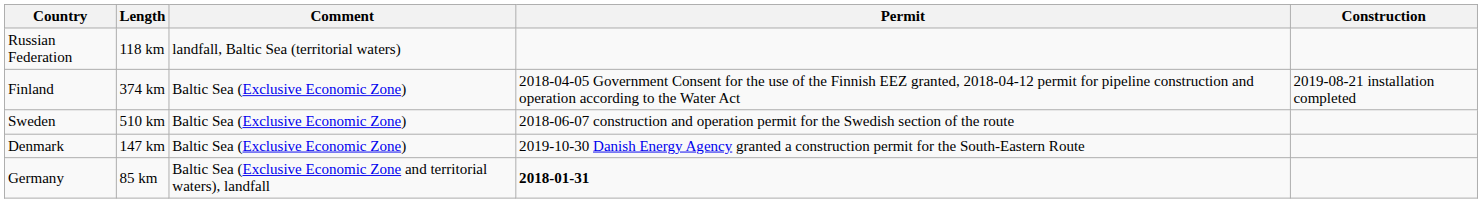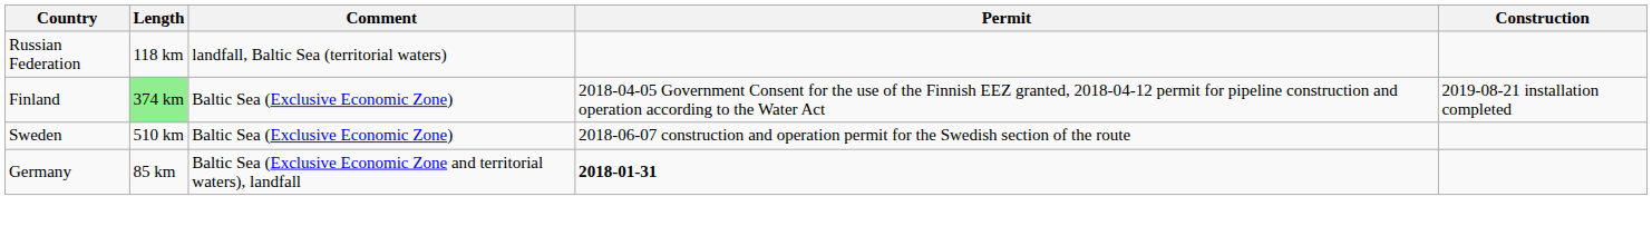 <table class="wikitable sortable">
 <tr>
 <th>Country</th>
 <th>Length</th>
 <th>Comment</th>
 <th>Permit</th>
 <th>Construction</th>
 </tr>
 <tr>
 <td>Russian Federation</td>
 <td>118 km</td>
 <td>landfall, Baltic Sea (territorial waters)</td>
 <td></td>
 <td></td>
 </tr>
 <tr>
 <td>Finland</td>
-<td>374 km</td>
+<td style="background: lightgreen;">374 km</td>
 <td>Baltic Sea (<a href='#'>Exclusive Economic Zone</a>)</td>
 <td>2018-04-05 Government Consent for the use of the Finnish EEZ granted, 2018-04-12 permit for pipeline construction and operation according to the Water Act</td>
 <td>2019-08-21 installation completed</td>
 </tr>
 <tr>
 <td>Sweden</td>
 <td>510 km</td>
 <td>Baltic Sea (<a href='#'>Exclusive Economic Zone</a>)</td>
 <td>2018-06-07 construction and operation permit for the Swedish section of the route</td>
 <td></td>
 </tr>
 <tr>
-<td>Denmark</td>
-<td>147 km</td>
-<td>Baltic Sea (<a href='#'>Exclusive Economic Zone</a>)</td>
-<td>2019-10-30 <a href='#'>Danish Energy Agency</a> granted a construction permit for the South-Eastern Route</td>
-<td></td>
-</tr>
-<tr>
 <td>Germany</td>
 <td>85 km</td>
 <td>Baltic Sea (<a href='#'>Exclusive Economic Zone</a> and territorial waters), landfall</td>
 <td><strong>2018-01-31</strong></td>
 <td></td>
 </tr>
 </table>
